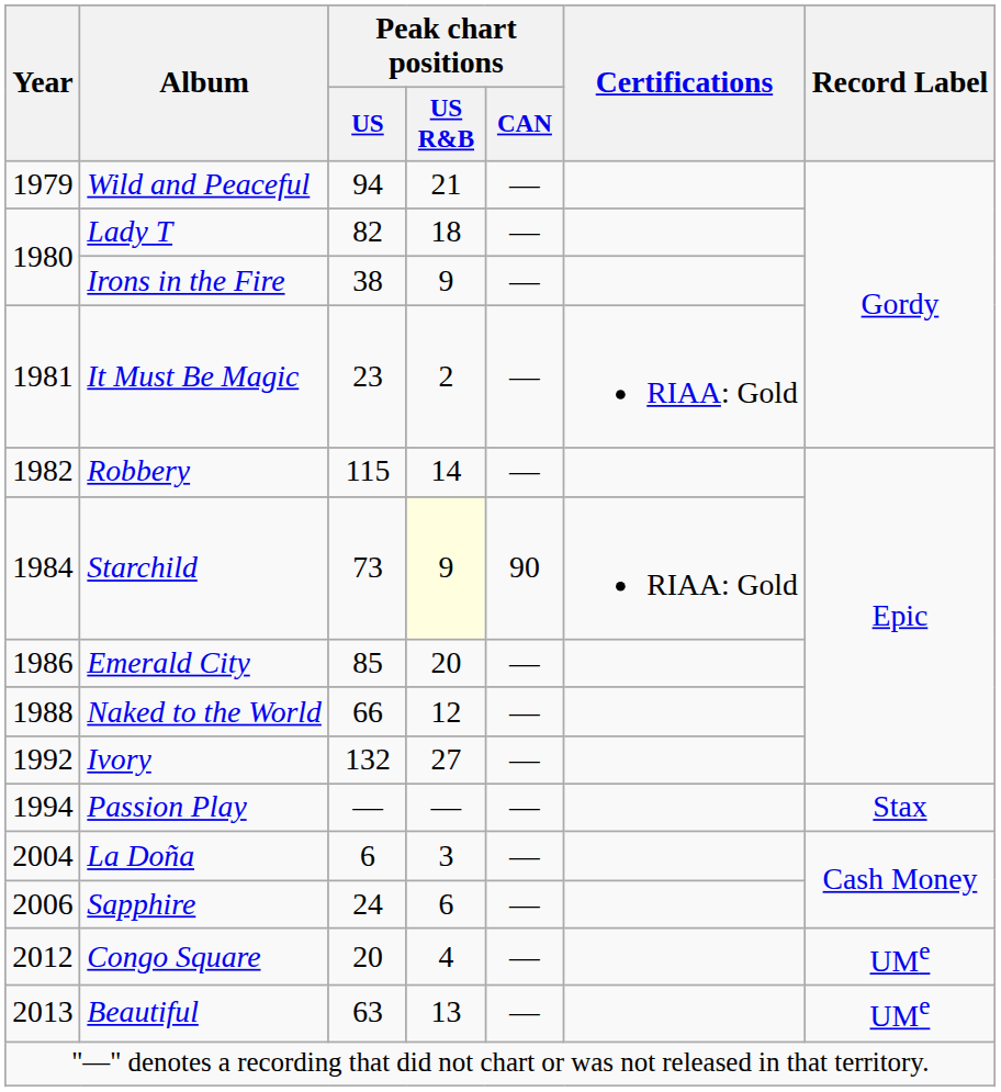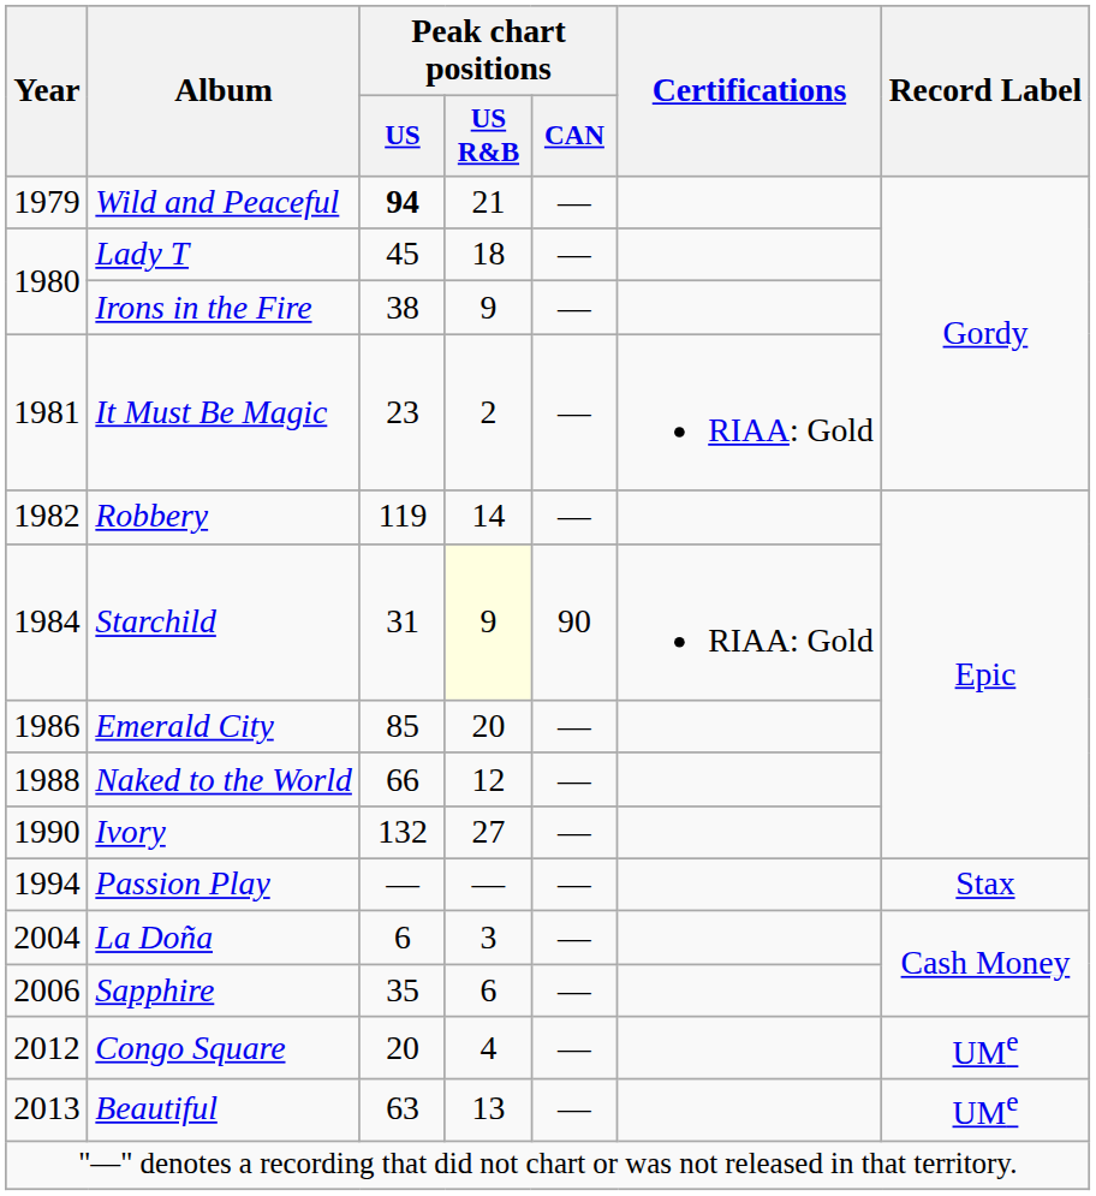 <table class="wikitable" style="text-align:center;">
 <tr>
 <th rowspan="2">Year</th>
 <th rowspan="2">Album</th>
 <th colspan="3">Peak chart positions</th>
 <th rowspan="2"><a href='#'>Certifications</a></th>
 <th rowspan="2">Record Label</th>
 </tr>
 <tr style="font-size:smaller;">
 <th width="35"><a href='#'>US</a><br></th>
 <th width="35"><a href='#'>US<br>R&B</a><br></th>
 <th width="35"><a href='#'>CAN</a><br></th>
 </tr>
 <tr>
 <td>1979</td>
 <td align="left"><em><a href='#'>Wild and Peaceful</a></em></td>
-<td>94</td>
+<td><strong>94</strong></td>
 <td>21</td>
 <td>—</td>
 <td align=left></td>
 <td rowspan="4"><a href='#'>Gordy</a></td>
 </tr>
 <tr>
 <td rowspan="2">1980</td>
 <td align="left"><em><a href='#'>Lady T</a></em></td>
-<td>82</td>
+<td>45</td>
 <td>18</td>
 <td>—</td>
 <td align=left></td>
 </tr>
 <tr>
 <td align="left"><em><a href='#'>Irons in the Fire</a></em></td>
 <td>38</td>
 <td>9</td>
 <td>—</td>
 <td align=left></td>
 </tr>
 <tr>
 <td>1981</td>
 <td align="left"><em><a href='#'>It Must Be Magic</a></em></td>
 <td>23</td>
 <td>2</td>
 <td>—</td>
 <td align=left><br><ul><li><a href='#'>RIAA</a>: Gold</li></ul></td>
 </tr>
 <tr>
 <td>1982</td>
 <td align="left"><em><a href='#'>Robbery</a></em></td>
-<td>115</td>
+<td>119</td>
 <td>14</td>
 <td>—</td>
 <td align=left></td>
 <td rowspan="5"><a href='#'>Epic</a></td>
 </tr>
 <tr>
 <td>1984</td>
 <td align="left"><em><a href='#'>Starchild</a></em></td>
-<td>73</td>
+<td>31</td>
 <td style="background: lightyellow;">9</td>
 <td>90</td>
 <td align=left><br><ul><li>RIAA: Gold</li></ul></td>
 </tr>
 <tr>
 <td>1986</td>
 <td align="left"><em><a href='#'>Emerald City</a></em></td>
 <td>85</td>
 <td>20</td>
 <td>—</td>
 <td align=left></td>
 </tr>
 <tr>
 <td>1988</td>
 <td align="left"><em><a href='#'>Naked to the World</a></em></td>
 <td>66</td>
 <td>12</td>
 <td>—</td>
 <td align=left></td>
 </tr>
 <tr>
-<td>1992</td>
+<td>1990</td>
 <td align="left"><em><a href='#'>Ivory</a></em></td>
 <td>132</td>
 <td>27</td>
 <td>—</td>
 <td align=left></td>
 </tr>
 <tr>
 <td>1994</td>
 <td align="left"><em><a href='#'>Passion Play</a></em></td>
 <td>—</td>
 <td>—</td>
 <td>—</td>
 <td align=left></td>
 <td rowspan="1"><a href='#'>Stax</a></td>
 </tr>
 <tr>
 <td>2004</td>
 <td align="left"><em><a href='#'>La Doña</a></em></td>
 <td>6</td>
 <td>3</td>
 <td>—</td>
 <td align=left></td>
 <td rowspan="2"><a href='#'>Cash Money</a></td>
 </tr>
 <tr>
 <td>2006</td>
 <td align="left"><em><a href='#'>Sapphire</a></em></td>
-<td>24</td>
+<td>35</td>
 <td>6</td>
 <td>—</td>
 <td align=left></td>
 </tr>
 <tr>
 <td>2012</td>
 <td align="left"><em><a href='#'>Congo Square</a></em></td>
 <td>20</td>
 <td>4</td>
 <td>—</td>
 <td align=left></td>
 <td rowspan="1"><a href='#'>UM<sup>e</sup></a></td>
 </tr>
 <tr>
 <td>2013</td>
 <td align="left"><em><a href='#'>Beautiful</a></em></td>
 <td>63</td>
 <td>13</td>
 <td>—</td>
 <td align=left></td>
 <td rowspan="1"><a href='#'>UM<sup>e</sup></a></td>
 </tr>
 <tr>
 <td colspan="15" style="font-size:90%">"—" denotes a recording that did not chart or was not released in that territory.</td>
 </tr>
 </table>
